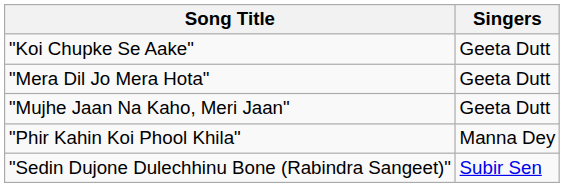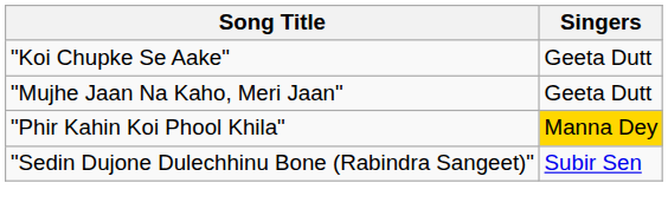 <table class="wikitable">
 <tr>
 <th>Song Title</th>
 <th>Singers</th>
 </tr>
 <tr>
 <td>"Koi Chupke Se Aake"</td>
 <td>Geeta Dutt</td>
 </tr>
 <tr>
-<td>"Mera Dil Jo Mera Hota"</td>
-<td>Geeta Dutt</td>
-</tr>
-<tr>
 <td>"Mujhe Jaan Na Kaho, Meri Jaan"</td>
 <td>Geeta Dutt</td>
 </tr>
 <tr>
 <td>"Phir Kahin Koi Phool Khila"</td>
-<td>Manna Dey</td>
+<td style="background: gold;">Manna Dey</td>
 </tr>
 <tr>
 <td>"Sedin Dujone Dulechhinu Bone (Rabindra Sangeet)"</td>
 <td><a href='#'>Subir Sen</a></td>
 </tr>
 </table>
